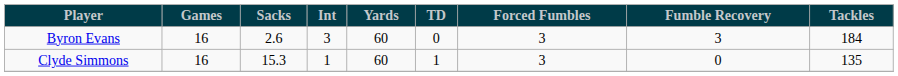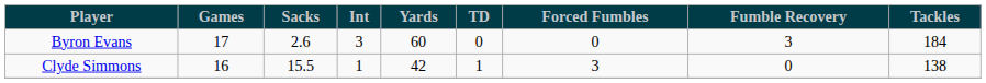 <table class="wikitable" width="80%">
 <tr align="center"  style="background:#003b48; color:#c4c8cb;">
 <td><strong>Player</strong></td>
 <td><strong>Games</strong></td>
 <td><strong>Sacks</strong></td>
 <td><strong>Int</strong></td>
 <td><strong>Yards</strong></td>
 <td><strong>TD</strong></td>
 <td><strong>Forced Fumbles</strong></td>
 <td><strong>Fumble Recovery</strong></td>
 <td><strong>Tackles</strong></td>
 </tr>
 <tr align="center" bgcolor="">
 <td><a href='#'>Byron Evans</a></td>
-<td>16</td>
+<td>17</td>
 <td>2.6</td>
 <td>3</td>
 <td>60</td>
 <td>0</td>
-<td>3</td>
+<td>0</td>
 <td>3</td>
 <td>184</td>
 </tr>
 <tr align="center" bgcolor="">
 <td><a href='#'>Clyde Simmons</a></td>
 <td>16</td>
-<td>15.3</td>
+<td>15.5</td>
 <td>1</td>
-<td>60</td>
+<td>42</td>
 <td>1</td>
 <td>3</td>
 <td>0</td>
-<td>135</td>
+<td>138</td>
 </tr>
 <tr align="center" bgcolor="">
 </tr>
 </table>
